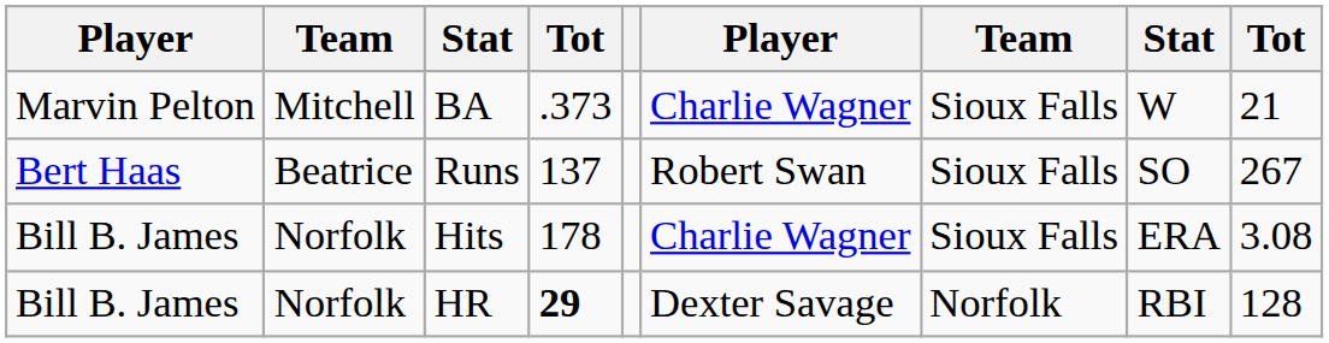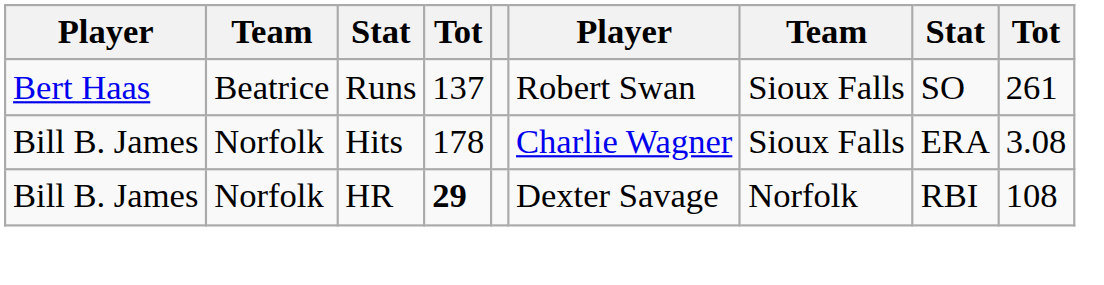 <table class="wikitable">
 <tr>
 <th>Player</th>
 <th>Team</th>
 <th>Stat</th>
 <th>Tot</th>
 <th></th>
 <th>Player</th>
 <th>Team</th>
 <th>Stat</th>
 <th>Tot</th>
 </tr>
 <tr>
-<td>Marvin Pelton</td>
-<td>Mitchell</td>
-<td>BA</td>
-<td>.373</td>
-<td></td>
-<td><a href='#'>Charlie Wagner</a></td>
-<td>Sioux Falls</td>
-<td>W</td>
-<td>21</td>
-</tr>
-<tr>
 <td><a href='#'>Bert Haas</a></td>
 <td>Beatrice</td>
 <td>Runs</td>
 <td>137</td>
 <td></td>
 <td>Robert Swan</td>
 <td>Sioux Falls</td>
 <td>SO</td>
-<td>267</td>
+<td>261</td>
 </tr>
 <tr>
 <td>Bill B. James</td>
 <td>Norfolk</td>
 <td>Hits</td>
 <td>178</td>
 <td></td>
 <td><a href='#'>Charlie Wagner</a></td>
 <td>Sioux Falls</td>
 <td>ERA</td>
 <td>3.08</td>
 </tr>
 <tr>
 <td>Bill B. James</td>
 <td>Norfolk</td>
 <td>HR</td>
 <td><strong>29</strong></td>
 <td></td>
 <td>Dexter Savage</td>
 <td>Norfolk</td>
 <td>RBI</td>
-<td>128</td>
+<td>108</td>
 </tr>
 </table>
